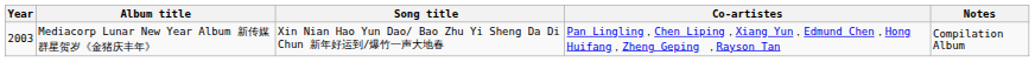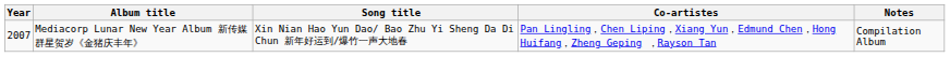 <table class="wikitable sortable">
 <tr>
 <th>Year</th>
 <th>Album title</th>
 <th>  Song title</th>
 <th>Co-artistes</th>
 <th class="unsortable">Notes</th>
 </tr>
 <tr>
-<td>2003</td>
+<td>2007</td>
 <td>Mediacorp Lunar New Year Album 新传媒群星贺岁《金猪庆丰年》 </td>
 <td>Xin Nian Hao Yun Dao/ Bao Zhu Yi Sheng Da Di Chun 新年好运到/爆竹一声大地春</td>
 <td><a href='#'>Pan Lingling</a>，<a href='#'>Chen Liping</a>，<a href='#'>Xiang Yun</a>，<a href='#'>Edmund Chen</a>，<a href='#'>Hong Huifang</a>，<a href='#'>Zheng Geping</a> ，<a href='#'>Rayson Tan</a></td>
 <td>Compilation Album</td>
 </tr>
 </table>
